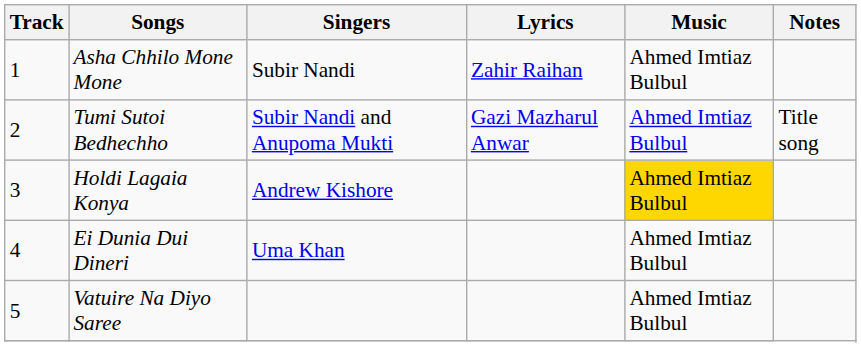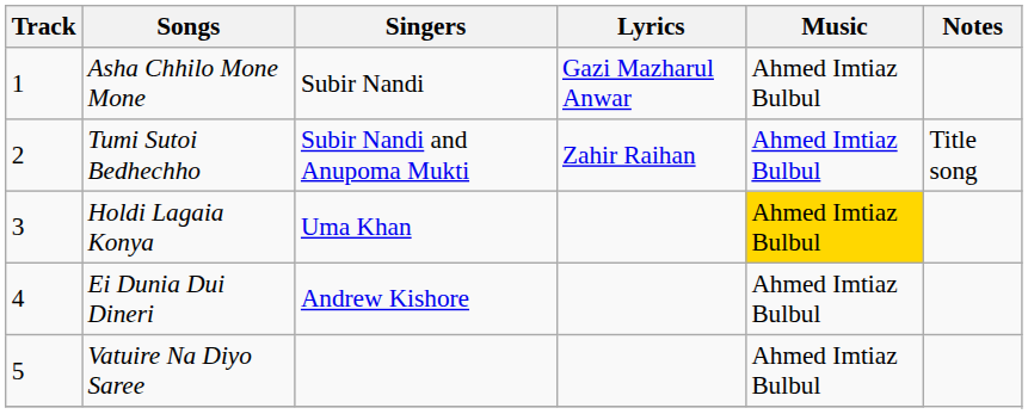 <table class="wikitable" style="font-size:95%;">
 <tr>
 <th>Track</th>
 <th>Songs</th>
 <th>Singers</th>
 <th>Lyrics</th>
 <th>Music</th>
 <th>Notes</th>
 </tr>
 <tr>
 <td>1</td>
 <td><em>Asha Chhilo Mone Mone</em></td>
 <td>Subir Nandi</td>
-<td><a href='#'>Zahir Raihan</a></td>
+<td><a href='#'>Gazi Mazharul Anwar</a></td>
 <td>Ahmed Imtiaz Bulbul</td>
 <td></td>
 </tr>
 <tr>
 <td>2</td>
 <td><em>Tumi Sutoi Bedhechho</em></td>
 <td><a href='#'>Subir Nandi</a> and <a href='#'>Anupoma Mukti</a></td>
-<td><a href='#'>Gazi Mazharul Anwar</a></td>
+<td><a href='#'>Zahir Raihan</a></td>
 <td><a href='#'>Ahmed Imtiaz Bulbul</a></td>
 <td>Title song</td>
 </tr>
 <tr>
 <td>3</td>
 <td><em>Holdi Lagaia Konya </em></td>
-<td><a href='#'>Andrew Kishore</a></td>
+<td><a href='#'>Uma Khan</a></td>
 <td></td>
 <td style="background: gold;">Ahmed Imtiaz Bulbul</td>
 <td></td>
 </tr>
 <tr>
 <td>4</td>
 <td><em>Ei Dunia Dui Dineri</em></td>
-<td><a href='#'>Uma Khan</a></td>
+<td><a href='#'>Andrew Kishore</a></td>
 <td></td>
 <td>Ahmed Imtiaz Bulbul</td>
 <td></td>
 </tr>
 <tr>
 <td>5</td>
 <td><em>Vatuire Na Diyo Saree</em></td>
 <td></td>
 <td></td>
 <td>Ahmed Imtiaz Bulbul</td>
 </tr>
 <tr>
 </tr>
 </table>
